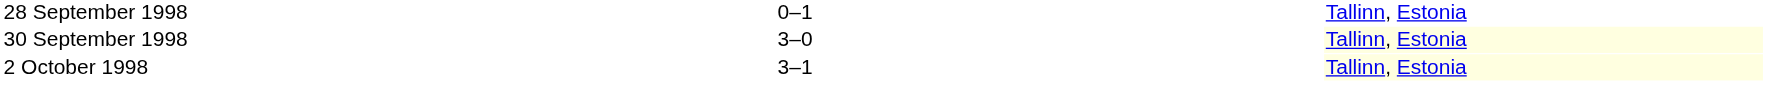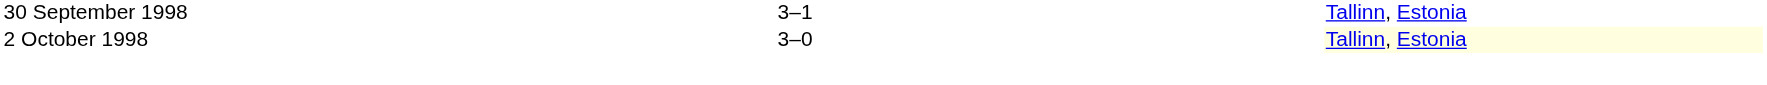 <table cellspacing=1 width=85%>
 <tr>
 <th width=15%></th>
 <th width=25%></th>
 <th width=10%></th>
 <th width=25%></th>
 <th width=25%></th>
 </tr>
 <tr>
-<td>28 September 1998</td>
+<td>30 September 1998</td>
 <td align=right></td>
-<td align=center>0–1</td>
+<td align=center>3–1</td>
 <td></td>
 <td><a href='#'>Tallinn</a>, <a href='#'>Estonia</a></td>
 </tr>
 <tr>
-<td>30 September 1998</td>
+<td>2 October 1998</td>
 <td align=right></td>
 <td align=center>3–0</td>
 <td></td>
 <td style="background: lightyellow;"><a href='#'>Tallinn</a>, <a href='#'>Estonia</a></td>
 </tr>
-<tr>
-<td>2 October 1998</td>
-<td align=right></td>
-<td align=center>3–1</td>
-<td></td>
-<td style="background: lightyellow;"><a href='#'>Tallinn</a>, <a href='#'>Estonia</a></td>
-</tr>
 </table>
